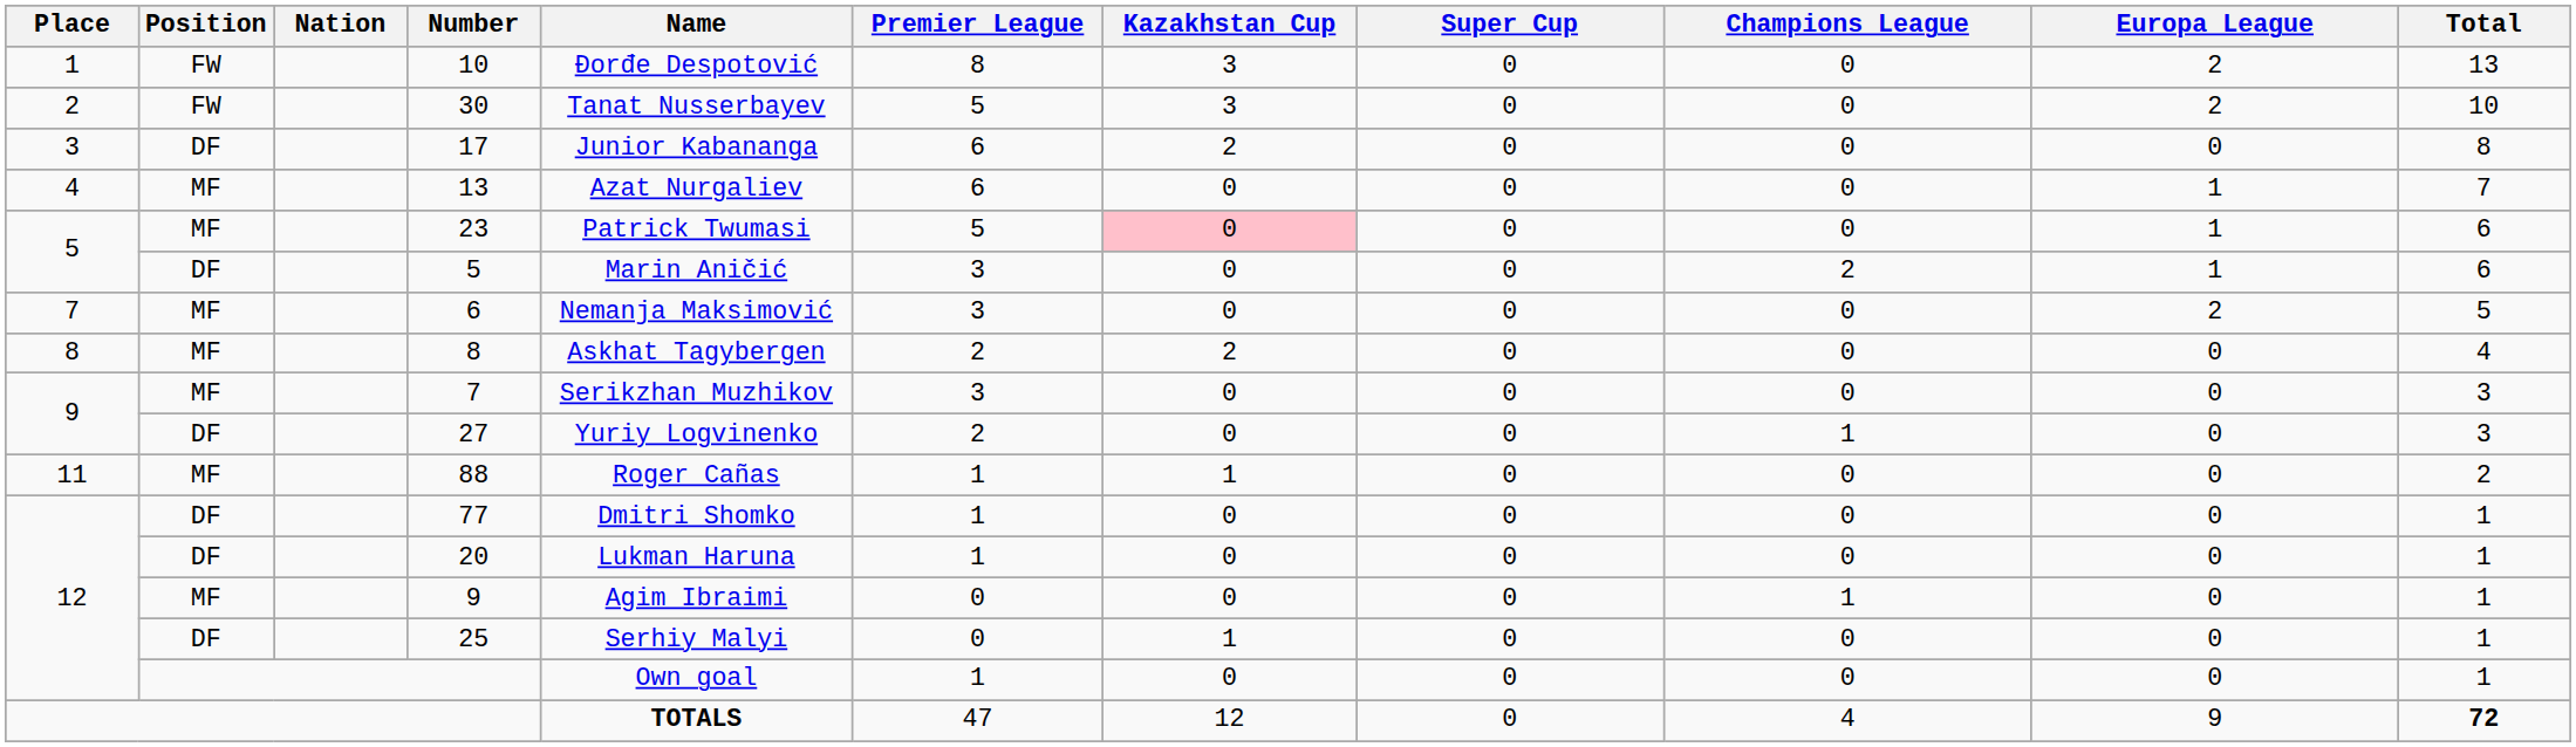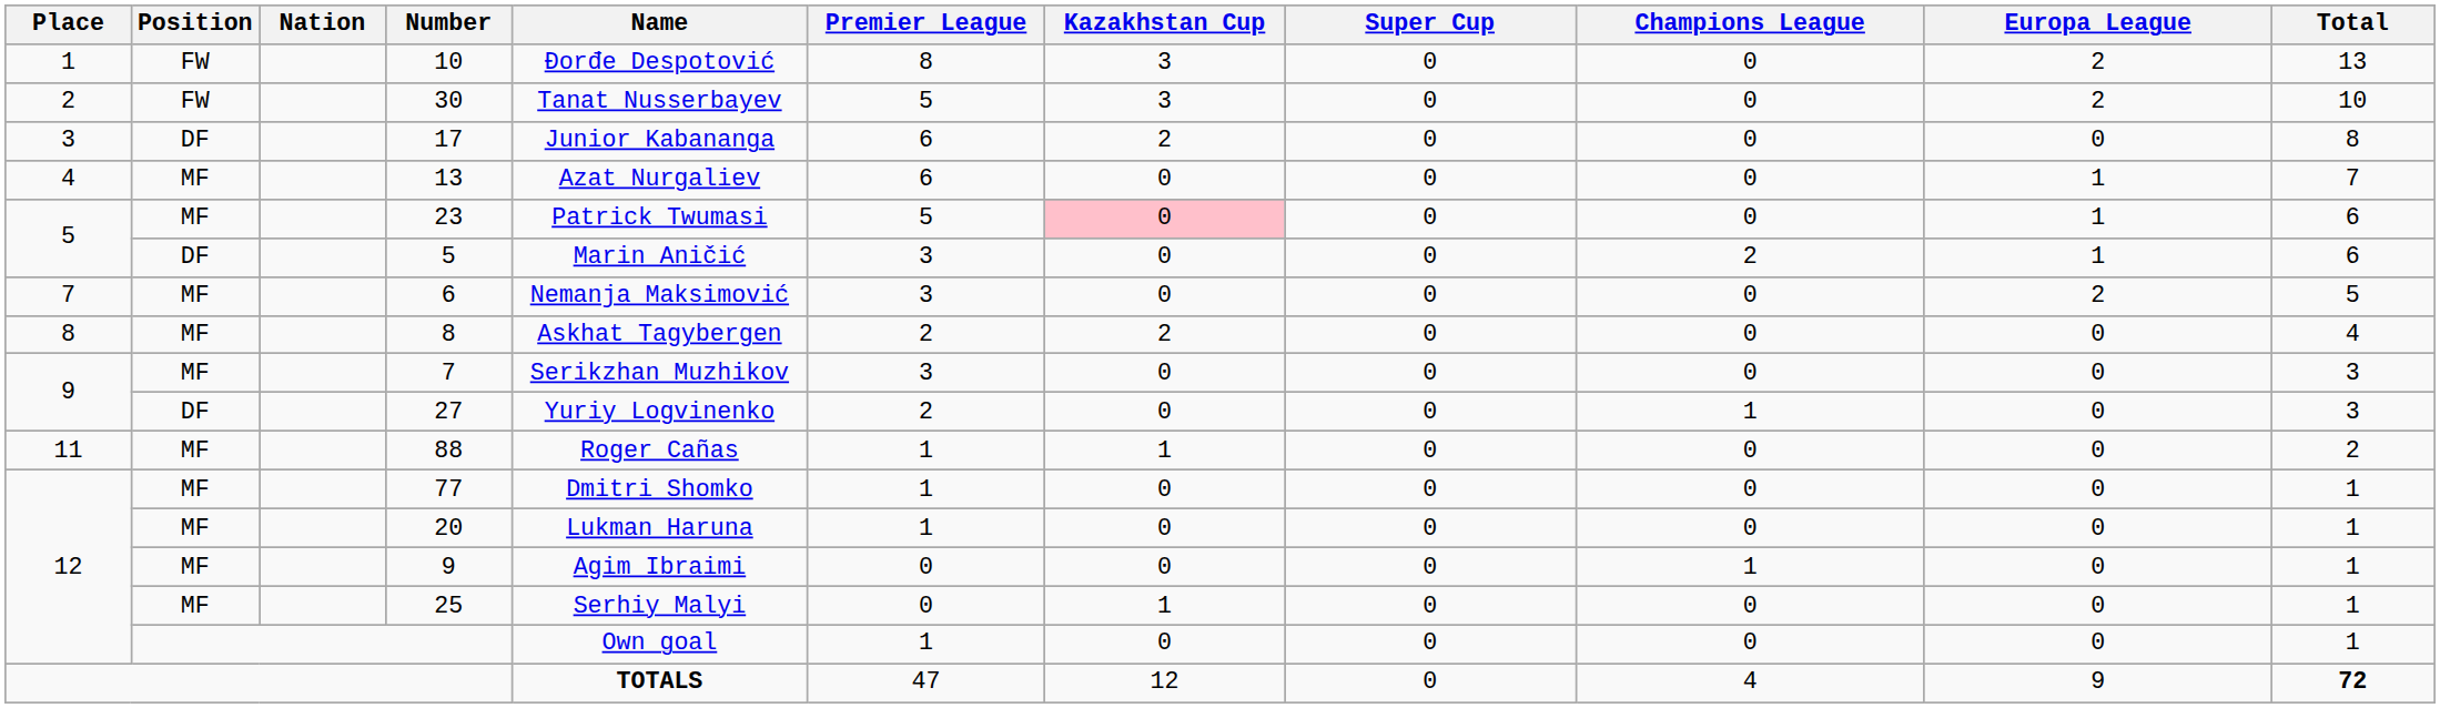 <table class="wikitable" style="font-size: 95%; text-align: center;">
 <tr>
 <th width=60>Place</th>
 <th width=60>Position</th>
 <th width=60>Nation</th>
 <th width=60>Number</th>
 <th width=150>Name</th>
 <th width=120><a href='#'>Premier League</a></th>
 <th width=120><a href='#'>Kazakhstan Cup</a></th>
 <th width=150><a href='#'>Super Cup</a></th>
 <th width=180><a href='#'>Champions League</a></th>
 <th width=180><a href='#'>Europa League</a></th>
 <th width=80>Total</th>
 </tr>
 <tr>
 <td>1</td>
 <td>FW</td>
 <td></td>
 <td>10</td>
 <td><a href='#'>Đorđe Despotović</a></td>
 <td>8</td>
 <td>3</td>
 <td>0</td>
 <td>0</td>
 <td>2</td>
 <td>13</td>
 </tr>
 <tr>
 <td>2</td>
 <td>FW</td>
 <td></td>
 <td>30</td>
 <td><a href='#'>Tanat Nusserbayev</a></td>
 <td>5</td>
 <td>3</td>
 <td>0</td>
 <td>0</td>
 <td>2</td>
 <td>10</td>
 </tr>
 <tr>
 <td>3</td>
 <td>DF</td>
 <td></td>
 <td>17</td>
 <td><a href='#'>Junior Kabananga</a></td>
 <td>6</td>
 <td>2</td>
 <td>0</td>
 <td>0</td>
 <td>0</td>
 <td>8</td>
 </tr>
 <tr>
 <td>4</td>
 <td>MF</td>
 <td></td>
 <td>13</td>
 <td><a href='#'>Azat Nurgaliev</a></td>
 <td>6</td>
 <td>0</td>
 <td>0</td>
 <td>0</td>
 <td>1</td>
 <td>7</td>
 </tr>
 <tr>
 <td rowspan="2">5</td>
 <td>MF</td>
 <td></td>
 <td>23</td>
 <td><a href='#'>Patrick Twumasi</a></td>
 <td>5</td>
 <td style="background: pink;">0</td>
 <td>0</td>
 <td>0</td>
 <td>1</td>
 <td>6</td>
 </tr>
 <tr>
 <td>DF</td>
 <td></td>
 <td>5</td>
 <td><a href='#'>Marin Aničić</a></td>
 <td>3</td>
 <td>0</td>
 <td>0</td>
 <td>2</td>
 <td>1</td>
 <td>6</td>
 </tr>
 <tr>
 <td>7</td>
 <td>MF</td>
 <td></td>
 <td>6</td>
 <td><a href='#'>Nemanja Maksimović</a></td>
 <td>3</td>
 <td>0</td>
 <td>0</td>
 <td>0</td>
 <td>2</td>
 <td>5</td>
 </tr>
 <tr>
 <td>8</td>
 <td>MF</td>
 <td></td>
 <td>8</td>
 <td><a href='#'>Askhat Tagybergen</a></td>
 <td>2</td>
 <td>2</td>
 <td>0</td>
 <td>0</td>
 <td>0</td>
 <td>4</td>
 </tr>
 <tr>
 <td rowspan="2">9</td>
 <td>MF</td>
 <td></td>
 <td>7</td>
 <td><a href='#'>Serikzhan Muzhikov</a></td>
 <td>3</td>
 <td>0</td>
 <td>0</td>
 <td>0</td>
 <td>0</td>
 <td>3</td>
 </tr>
 <tr>
 <td>DF</td>
 <td></td>
 <td>27</td>
 <td><a href='#'>Yuriy Logvinenko</a></td>
 <td>2</td>
 <td>0</td>
 <td>0</td>
 <td>1</td>
 <td>0</td>
 <td>3</td>
 </tr>
 <tr>
 <td>11</td>
 <td>MF</td>
 <td></td>
 <td>88</td>
 <td><a href='#'>Roger Cañas</a></td>
 <td>1</td>
 <td>1</td>
 <td>0</td>
 <td>0</td>
 <td>0</td>
 <td>2</td>
 </tr>
 <tr>
 <td rowspan="5">12</td>
-<td>DF</td>
+<td>MF</td>
 <td></td>
 <td>77</td>
 <td><a href='#'>Dmitri Shomko</a></td>
 <td>1</td>
 <td>0</td>
 <td>0</td>
 <td>0</td>
 <td>0</td>
 <td>1</td>
 </tr>
 <tr>
-<td>DF</td>
+<td>MF</td>
 <td></td>
 <td>20</td>
 <td><a href='#'>Lukman Haruna</a></td>
 <td>1</td>
 <td>0</td>
 <td>0</td>
 <td>0</td>
 <td>0</td>
 <td>1</td>
 </tr>
 <tr>
 <td>MF</td>
 <td></td>
 <td>9</td>
 <td><a href='#'>Agim Ibraimi</a></td>
 <td>0</td>
 <td>0</td>
 <td>0</td>
 <td>1</td>
 <td>0</td>
 <td>1</td>
 </tr>
 <tr>
-<td>DF</td>
+<td>MF</td>
 <td></td>
 <td>25</td>
 <td><a href='#'>Serhiy Malyi</a></td>
 <td>0</td>
 <td>1</td>
 <td>0</td>
 <td>0</td>
 <td>0</td>
 <td>1</td>
 </tr>
 <tr>
 <td colspan="3"></td>
 <td><a href='#'>Own goal</a></td>
 <td>1</td>
 <td>0</td>
 <td>0</td>
 <td>0</td>
 <td>0</td>
 <td>1</td>
 </tr>
 <tr>
 <td colspan="4"></td>
 <td><strong>TOTALS</strong></td>
 <td>47</td>
 <td>12</td>
 <td>0</td>
 <td>4</td>
 <td>9</td>
 <td><strong>72</strong></td>
 </tr>
 </table>
